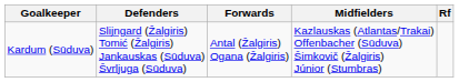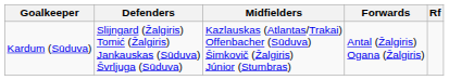 <table class="wikitable">
 <tr>
 <th>Goalkeeper</th>
 <th>Defenders</th>
+<th>Midfielders</th>
 <th>Forwards</th>
-<th>Midfielders</th>
 <th>Rf</th>
 </tr>
 <tr>
 <td> <a href='#'>Kardum</a> (<a href='#'>Sūduva</a>)</td>
 <td> <a href='#'>Slijngard</a> (<a href='#'>Žalgiris</a>)<br> <a href='#'>Tomić</a> (<a href='#'>Žalgiris</a>)<br> <a href='#'>Jankauskas</a> (<a href='#'>Sūduva</a>)<br> <a href='#'>Švrljuga</a> (<a href='#'>Sūduva</a>)</td>
+<td> <a href='#'>Kazlauskas</a> (<a href='#'>Atlantas</a>/<a href='#'>Trakai</a>)<br> <a href='#'>Offenbacher</a> (<a href='#'>Sūduva</a>)<br> <a href='#'>Šimkovič</a> (<a href='#'>Žalgiris</a>)<br> <a href='#'>Júnior</a> (<a href='#'>Stumbras</a>)</td>
 <td> <a href='#'>Antal</a> (<a href='#'>Žalgiris</a>)<br> <a href='#'>Ogana</a> (<a href='#'>Žalgiris</a>)</td>
-<td> <a href='#'>Kazlauskas</a> (<a href='#'>Atlantas</a>/<a href='#'>Trakai</a>)<br> <a href='#'>Offenbacher</a> (<a href='#'>Sūduva</a>)<br> <a href='#'>Šimkovič</a> (<a href='#'>Žalgiris</a>)<br> <a href='#'>Júnior</a> (<a href='#'>Stumbras</a>)</td>
 <td align=center></td>
 </tr>
 </table>
